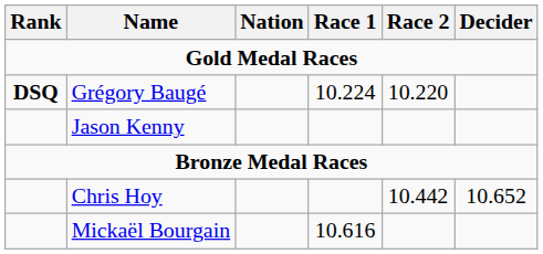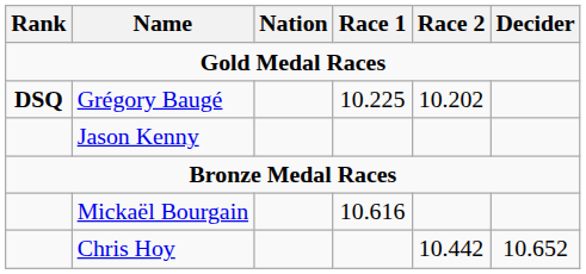 <table class="wikitable" style="text-align:center">
 <tr>
 <th>Rank</th>
 <th>Name</th>
 <th>Nation</th>
 <th>Race 1</th>
 <th>Race 2</th>
 <th>Decider</th>
 </tr>
 <tr>
 <td colspan=6><strong>Gold Medal Races</strong></td>
 </tr>
 <tr>
 <td><strong>DSQ</strong></td>
 <td align=left><a href='#'>Grégory Baugé</a></td>
 <td align=left></td>
-<td>10.224</td>
-<td>10.220</td>
+<td>10.225</td>
+<td>10.202</td>
 <td></td>
 </tr>
 <tr>
 <td></td>
 <td align=left><a href='#'>Jason Kenny</a></td>
 <td align=left></td>
 <td></td>
 <td></td>
 <td></td>
 </tr>
 <tr>
 <td colspan=6><strong>Bronze Medal Races</strong></td>
 </tr>
 <tr>
 <td></td>
+<td align=left><a href='#'>Mickaël Bourgain</a></td>
+<td align=left></td>
+<td>10.616</td>
+<td></td>
+<td></td>
+</tr>
+<tr>
+<td></td>
 <td align=left><a href='#'>Chris Hoy</a></td>
 <td align=left></td>
 <td></td>
 <td>10.442</td>
 <td>10.652</td>
 </tr>
-<tr>
-<td></td>
-<td align=left><a href='#'>Mickaël Bourgain</a></td>
-<td align=left></td>
-<td>10.616</td>
-<td></td>
-<td></td>
-</tr>
 </table>
